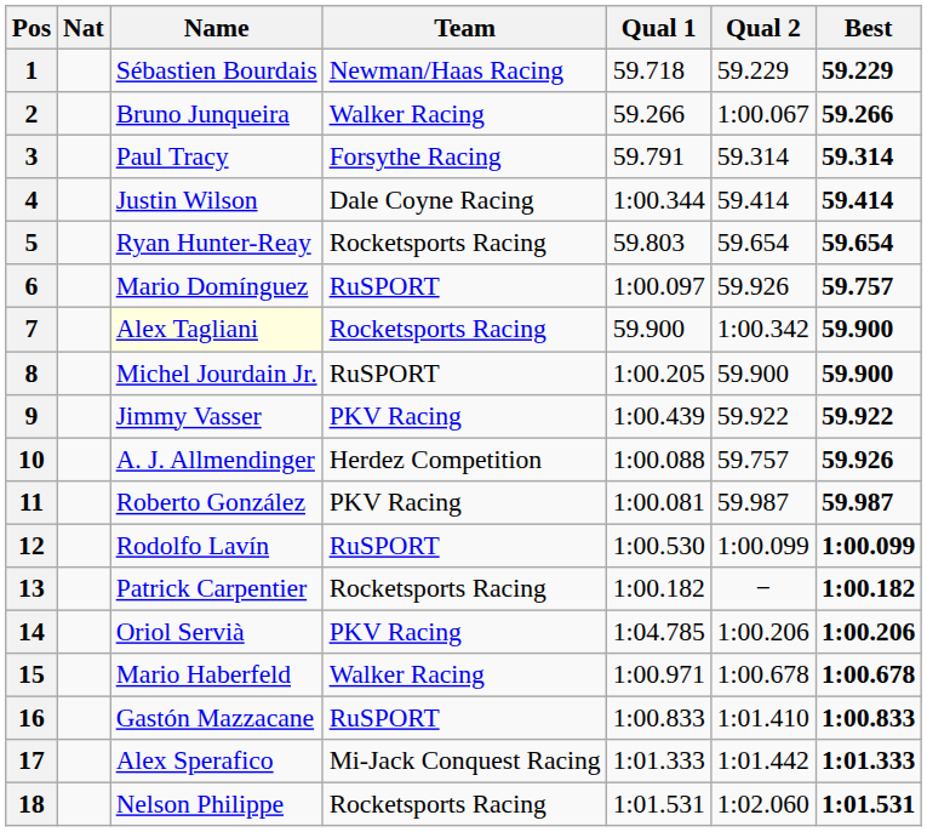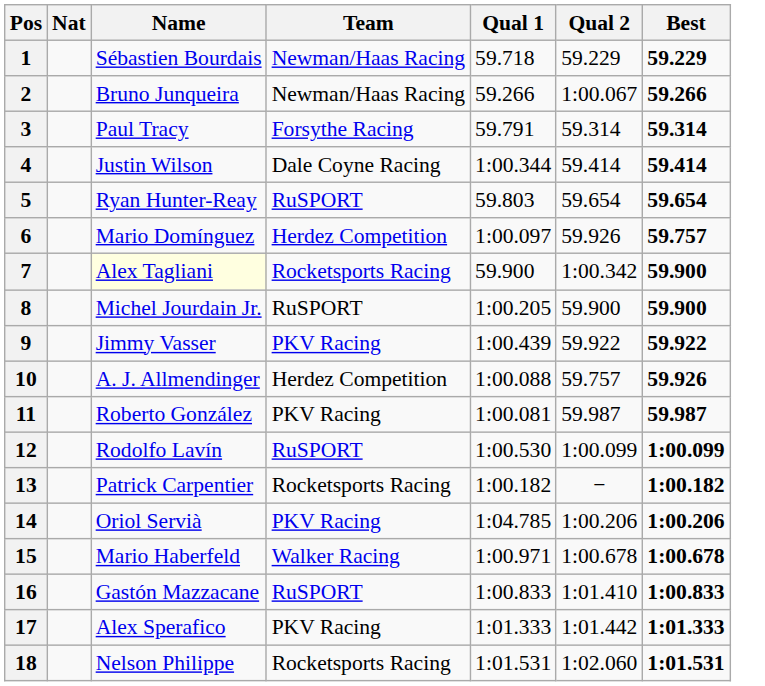 <table class="wikitable" style="font-size: 95%;">
 <tr>
 <th>Pos</th>
 <th>Nat</th>
 <th>Name</th>
 <th>Team</th>
 <th>Qual 1</th>
 <th>Qual 2</th>
 <th>Best</th>
 </tr>
 <tr>
 <th>1</th>
 <td></td>
 <td><a href='#'>Sébastien Bourdais</a></td>
 <td><a href='#'>Newman/Haas Racing</a></td>
 <td>59.718</td>
 <td>59.229</td>
 <td><strong>59.229</strong></td>
 </tr>
 <tr>
 <th>2</th>
 <td></td>
 <td><a href='#'>Bruno Junqueira</a></td>
-<td><a href='#'>Walker Racing</a></td>
+<td>Newman/Haas Racing</td>
 <td>59.266</td>
 <td>1:00.067</td>
 <td><strong>59.266</strong></td>
 </tr>
 <tr>
 <th>3</th>
 <td></td>
 <td><a href='#'>Paul Tracy</a></td>
 <td><a href='#'>Forsythe Racing</a></td>
 <td>59.791</td>
 <td>59.314</td>
 <td><strong>59.314</strong></td>
 </tr>
 <tr>
 <th>4</th>
 <td></td>
 <td><a href='#'>Justin Wilson</a></td>
 <td>Dale Coyne Racing</td>
 <td>1:00.344</td>
 <td>59.414</td>
 <td><strong>59.414</strong></td>
 </tr>
 <tr>
 <th>5</th>
 <td></td>
 <td><a href='#'>Ryan Hunter-Reay</a></td>
-<td>Rocketsports Racing</td>
+<td><a href='#'>RuSPORT</a></td>
 <td>59.803</td>
 <td>59.654</td>
 <td><strong>59.654</strong></td>
 </tr>
 <tr>
 <th>6</th>
 <td></td>
 <td><a href='#'>Mario Domínguez</a></td>
-<td><a href='#'>RuSPORT</a></td>
+<td><a href='#'>Herdez Competition</a></td>
 <td>1:00.097</td>
 <td>59.926</td>
 <td><strong>59.757</strong></td>
 </tr>
 <tr>
 <th>7</th>
 <td></td>
 <td style="background: lightyellow;"><a href='#'>Alex Tagliani</a></td>
 <td><a href='#'>Rocketsports Racing</a></td>
 <td>59.900</td>
 <td>1:00.342</td>
 <td><strong>59.900</strong></td>
 </tr>
 <tr>
 <th>8</th>
 <td></td>
 <td><a href='#'>Michel Jourdain Jr.</a></td>
 <td>RuSPORT</td>
 <td>1:00.205</td>
 <td>59.900</td>
 <td><strong>59.900</strong></td>
 </tr>
 <tr>
 <th>9</th>
 <td></td>
 <td><a href='#'>Jimmy Vasser</a></td>
 <td><a href='#'>PKV Racing</a></td>
 <td>1:00.439</td>
 <td>59.922</td>
 <td><strong>59.922</strong></td>
 </tr>
 <tr>
 <th>10</th>
 <td></td>
 <td><a href='#'>A. J. Allmendinger</a></td>
 <td>Herdez Competition</td>
 <td>1:00.088</td>
 <td>59.757</td>
 <td><strong>59.926</strong></td>
 </tr>
 <tr>
 <th>11</th>
 <td></td>
 <td><a href='#'>Roberto González</a></td>
 <td>PKV Racing</td>
 <td>1:00.081</td>
 <td>59.987</td>
 <td><strong>59.987</strong></td>
 </tr>
 <tr>
 <th>12</th>
 <td></td>
 <td><a href='#'>Rodolfo Lavín</a></td>
 <td><a href='#'>RuSPORT</a></td>
 <td>1:00.530</td>
 <td>1:00.099</td>
 <td><strong>1:00.099</strong></td>
 </tr>
 <tr>
 <th>13</th>
 <td></td>
 <td><a href='#'>Patrick Carpentier</a></td>
 <td>Rocketsports Racing</td>
 <td>1:00.182</td>
 <td align="center">−</td>
 <td><strong>1:00.182</strong></td>
 </tr>
 <tr>
 <th>14</th>
 <td></td>
 <td><a href='#'>Oriol Servià</a></td>
 <td><a href='#'>PKV Racing</a></td>
 <td>1:04.785</td>
 <td>1:00.206</td>
 <td><strong>1:00.206</strong></td>
 </tr>
 <tr>
 <th>15</th>
 <td></td>
 <td><a href='#'>Mario Haberfeld</a></td>
 <td><a href='#'>Walker Racing</a></td>
 <td>1:00.971</td>
 <td>1:00.678</td>
 <td><strong>1:00.678</strong></td>
 </tr>
 <tr>
 <th>16</th>
 <td></td>
 <td><a href='#'>Gastón Mazzacane</a></td>
 <td><a href='#'>RuSPORT</a></td>
 <td>1:00.833</td>
 <td>1:01.410</td>
 <td><strong>1:00.833</strong></td>
 </tr>
 <tr>
 <th>17</th>
 <td></td>
 <td><a href='#'>Alex Sperafico</a></td>
-<td>Mi-Jack Conquest Racing</td>
+<td>PKV Racing</td>
 <td>1:01.333</td>
 <td>1:01.442</td>
 <td><strong>1:01.333</strong></td>
 </tr>
 <tr>
 <th>18</th>
 <td></td>
 <td><a href='#'>Nelson Philippe</a></td>
 <td>Rocketsports Racing</td>
 <td>1:01.531</td>
 <td>1:02.060</td>
 <td><strong>1:01.531</strong></td>
 </tr>
 </table>
